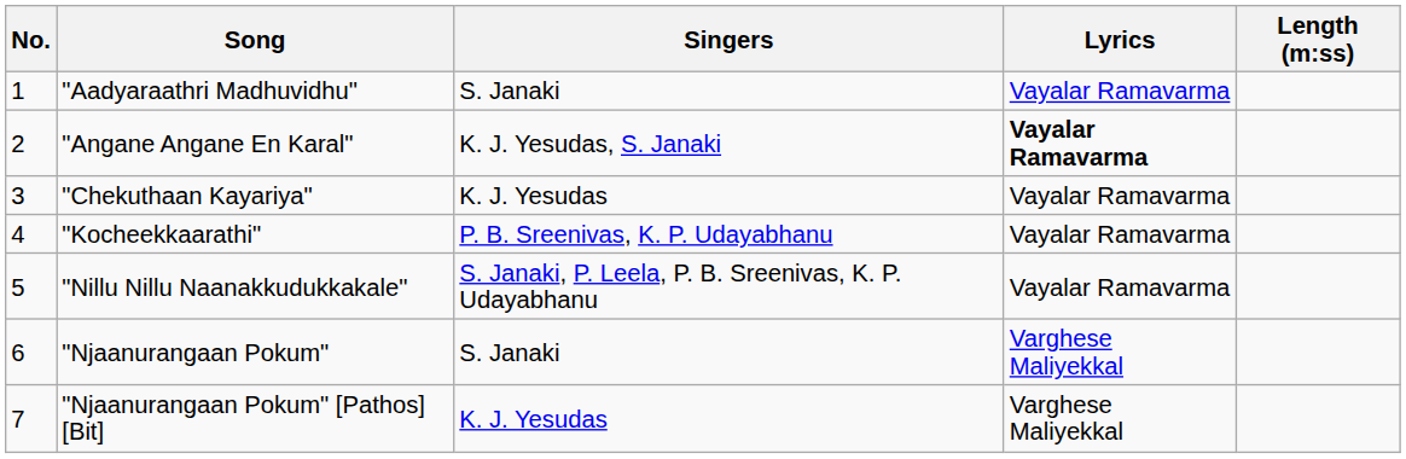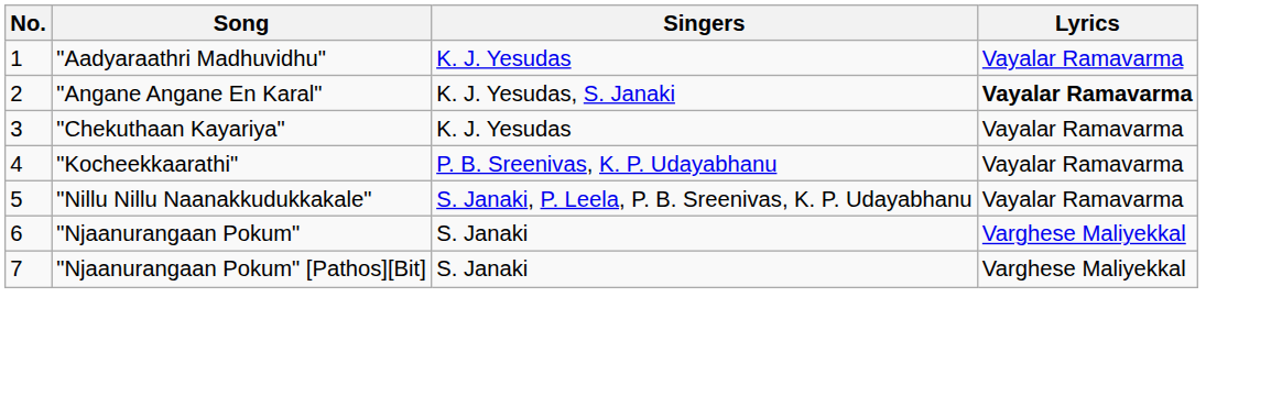 <table class="wikitable" style="font-size:95%;">
 <tr>
 <th>No.</th>
 <th>Song</th>
 <th>Singers</th>
 <th>Lyrics</th>
-<th>Length (m:ss)</th>
 </tr>
 <tr>
 <td>1</td>
 <td>"Aadyaraathri Madhuvidhu"</td>
-<td>S. Janaki</td>
+<td><a href='#'>K. J. Yesudas</a></td>
 <td><a href='#'>Vayalar Ramavarma</a></td>
-<td></td>
 </tr>
 <tr>
 <td>2</td>
 <td>"Angane Angane En Karal"</td>
 <td>K. J. Yesudas, <a href='#'>S. Janaki</a></td>
 <td><strong>Vayalar Ramavarma</strong></td>
-<td></td>
 </tr>
 <tr>
 <td>3</td>
 <td>"Chekuthaan Kayariya"</td>
 <td>K. J. Yesudas</td>
 <td>Vayalar Ramavarma</td>
-<td></td>
 </tr>
 <tr>
 <td>4</td>
 <td>"Kocheekkaarathi"</td>
 <td><a href='#'>P. B. Sreenivas</a>, <a href='#'>K. P. Udayabhanu</a></td>
 <td>Vayalar Ramavarma</td>
-<td></td>
 </tr>
 <tr>
 <td>5</td>
 <td>"Nillu Nillu Naanakkudukkakale"</td>
 <td><a href='#'>S. Janaki</a>, <a href='#'>P. Leela</a>, P. B. Sreenivas, K. P. Udayabhanu</td>
 <td>Vayalar Ramavarma</td>
-<td></td>
 </tr>
 <tr>
 <td>6</td>
 <td>"Njaanurangaan Pokum"</td>
 <td>S. Janaki</td>
 <td><a href='#'>Varghese Maliyekkal</a></td>
-<td></td>
 </tr>
 <tr>
 <td>7</td>
 <td>"Njaanurangaan Pokum" [Pathos][Bit]</td>
-<td><a href='#'>K. J. Yesudas</a></td>
+<td>S. Janaki</td>
 <td>Varghese Maliyekkal</td>
-<td></td>
 </tr>
 </table>
